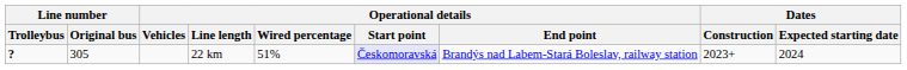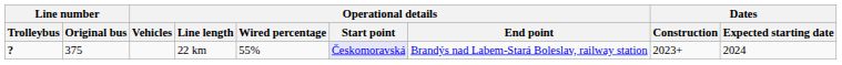 <table class="wikitable sortable">
 <tr>
 <th colspan="2">Line number</th>
 <th colspan="5">Operational details</th>
 <th colspan="2">Dates</th>
 </tr>
 <tr>
 <th>Trolleybus</th>
 <th>Original bus</th>
 <th>Vehicles</th>
 <th>Line length</th>
 <th>Wired percentage</th>
 <th>Start point</th>
 <th>End point</th>
 <th>Construction</th>
 <th>Expected starting date</th>
 </tr>
 <tr>
 <td><strong>?</strong></td>
-<td>305</td>
+<td>375</td>
 <td></td>
 <td>22 km</td>
-<td>51%</td>
+<td>55%</td>
 <td style="background: lavender;"><a href='#'>Českomoravská</a></td>
 <td><a href='#'>Brandýs nad Labem-Stará Boleslav, railway station</a></td>
 <td>2023+</td>
 <td>2024</td>
 </tr>
 </table>
